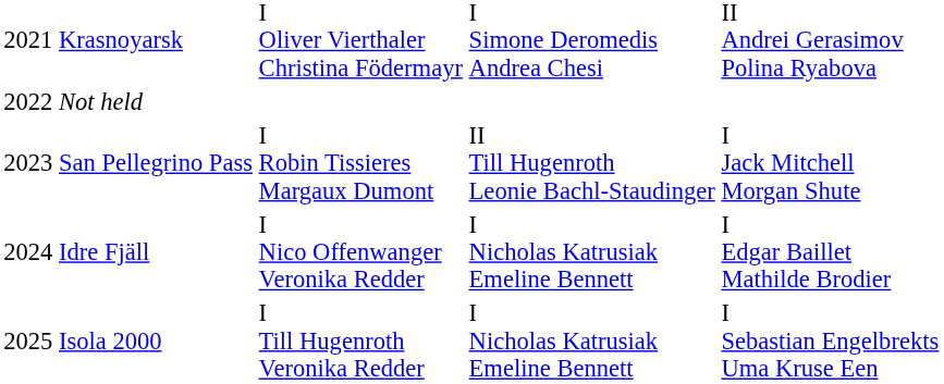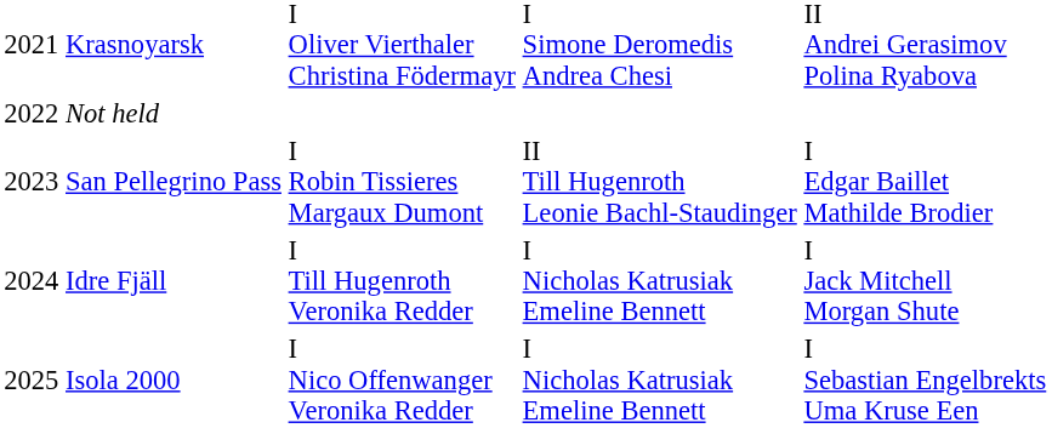 <table>
 <tr>
 <td>2021</td>
 <td><a href='#'>Krasnoyarsk</a></td>
 <td> I<br><a href='#'>Oliver Vierthaler</a><br><a href='#'>Christina Födermayr</a></td>
 <td> I<br><a href='#'>Simone Deromedis</a><br><a href='#'>Andrea Chesi</a></td>
 <td> II<br><a href='#'>Andrei Gerasimov</a><br><a href='#'>Polina Ryabova</a></td>
 </tr>
 <tr>
 <td>2022</td>
 <td colspan=4><em>Not held</em></td>
 </tr>
 <tr>
 <td>2023</td>
 <td><a href='#'>San Pellegrino Pass</a></td>
 <td> I<br><a href='#'>Robin Tissieres</a><br><a href='#'>Margaux Dumont</a></td>
 <td> II<br><a href='#'>Till Hugenroth</a><br><a href='#'>Leonie Bachl-Staudinger</a></td>
-<td> I<br><a href='#'>Jack Mitchell</a><br><a href='#'>Morgan Shute</a></td>
+<td> I<br><a href='#'>Edgar Baillet</a><br><a href='#'>Mathilde Brodier</a></td>
 </tr>
 <tr>
 <td>2024</td>
 <td><a href='#'>Idre Fjäll</a></td>
-<td> I<br><a href='#'>Nico Offenwanger</a><br><a href='#'>Veronika Redder</a></td>
+<td> I<br><a href='#'>Till Hugenroth</a><br><a href='#'>Veronika Redder</a></td>
 <td> I<br><a href='#'>Nicholas Katrusiak</a><br><a href='#'>Emeline Bennett</a></td>
-<td> I<br><a href='#'>Edgar Baillet</a><br><a href='#'>Mathilde Brodier</a></td>
+<td> I<br><a href='#'>Jack Mitchell</a><br><a href='#'>Morgan Shute</a></td>
 </tr>
 <tr>
 <td>2025</td>
 <td><a href='#'>Isola 2000</a></td>
-<td> I<br><a href='#'>Till Hugenroth</a><br><a href='#'>Veronika Redder</a></td>
+<td> I<br><a href='#'>Nico Offenwanger</a><br><a href='#'>Veronika Redder</a></td>
 <td> I<br><a href='#'>Nicholas Katrusiak</a><br><a href='#'>Emeline Bennett</a></td>
 <td> I<br><a href='#'>Sebastian Engelbrekts</a><br><a href='#'>Uma Kruse Een</a></td>
 </tr>
 </table>
